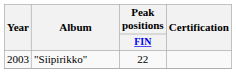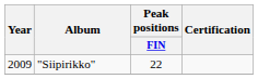 <table class="wikitable">
 <tr>
 <th align="center" rowspan="2" width="10">Year</th>
 <th align="center" rowspan="2" width="120">Album</th>
 <th align="center" colspan="1" width="20">Peak positions</th>
 <th align="center" rowspan="2" width="70">Certification</th>
 </tr>
 <tr>
 <th scope="col" style="width:3em;font-size:90%;"><a href='#'>FIN</a><br></th>
 </tr>
 <tr>
-<td style="text-align:center;">2003</td>
+<td style="text-align:center;">2009</td>
 <td>"Siipirikko"</td>
 <td style="text-align:center;">22</td>
 <td></td>
 </tr>
 <tr>
 </tr>
 </table>
